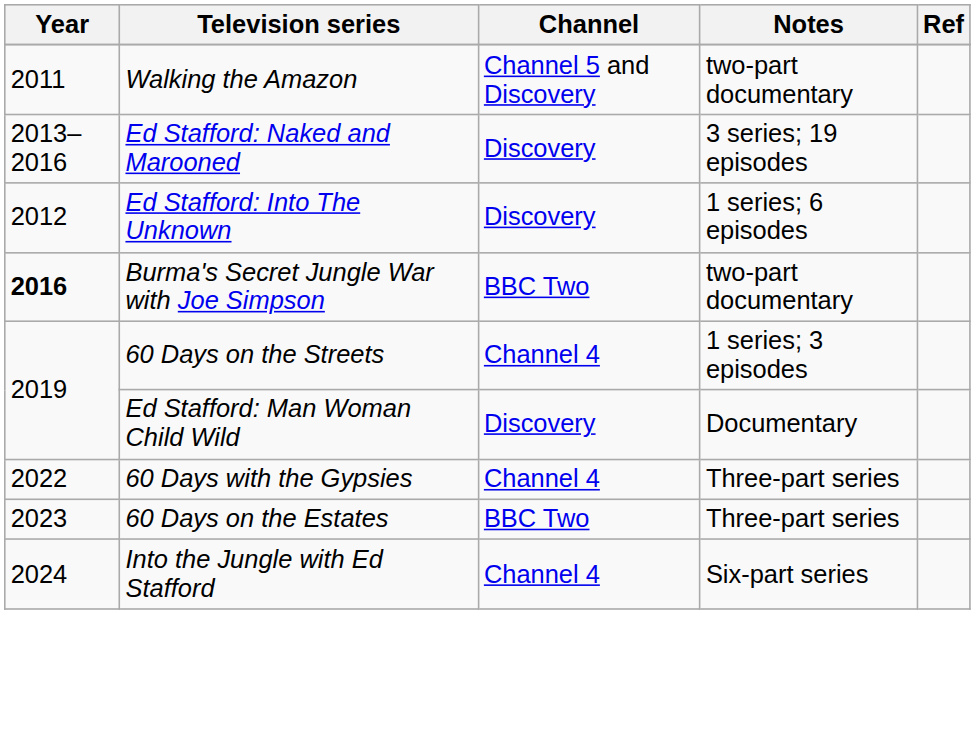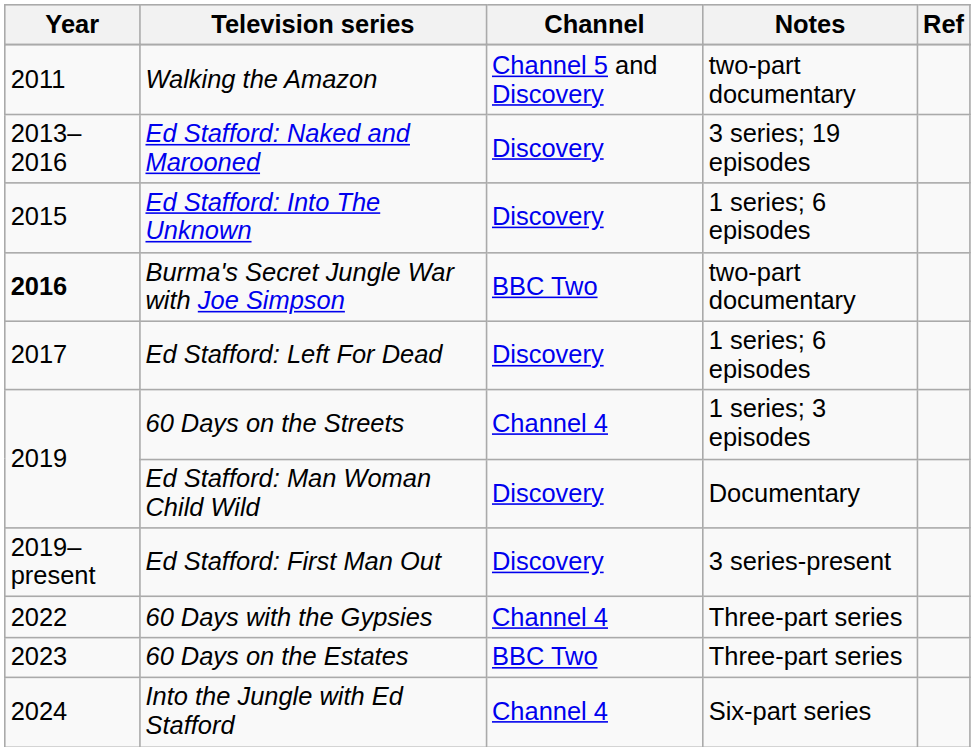 <table class="wikitable">
 <tr>
 <th>Year</th>
 <th>Television series</th>
 <th>Channel</th>
 <th>Notes</th>
 <th>Ref</th>
 </tr>
 <tr>
 </tr>
 <tr>
 <td>2011</td>
 <td><em> Walking the Amazon</em></td>
 <td><a href='#'>Channel 5</a> and <a href='#'>Discovery</a></td>
 <td>two-part documentary</td>
 <td></td>
 </tr>
 <tr Host>
 <td>2013–2016</td>
 <td><em><a href='#'>Ed Stafford: Naked and Marooned</a></em></td>
 <td><a href='#'>Discovery</a></td>
 <td>3 series; 19 episodes</td>
 <td></td>
 </tr>
 <tr>
-<td>2012</td>
+<td>2015</td>
 <td><em> <a href='#'>Ed Stafford: Into The Unknown</a></em></td>
 <td><a href='#'>Discovery</a></td>
 <td>1 series; 6 episodes</td>
 <td></td>
 </tr>
 <tr>
 <td><strong>2016</strong></td>
 <td><em> Burma's Secret Jungle War with <a href='#'>Joe Simpson</a></em></td>
 <td><a href='#'>BBC Two</a></td>
 <td>two-part documentary</td>
 <td></td>
 </tr>
 <tr>
+<td>2017</td>
+<td><em>  Ed Stafford: Left For Dead</em></td>
+<td><a href='#'>Discovery</a></td>
+<td>1 series; 6 episodes</td>
+<td></td>
+</tr>
+<tr>
 <td rowspan="2">2019</td>
 <td><em>  60 Days on the Streets</em></td>
 <td><a href='#'>Channel 4</a></td>
 <td>1 series; 3 episodes</td>
 <td></td>
 </tr>
 <tr>
 <td><em>  Ed Stafford: Man Woman Child Wild</em></td>
 <td><a href='#'>Discovery</a></td>
 <td>Documentary</td>
+<td></td>
+</tr>
+<tr>
+<td>2019–present</td>
+<td><em>  Ed Stafford: First Man Out</em></td>
+<td><a href='#'>Discovery</a></td>
+<td>3 series-present</td>
 <td></td>
 </tr>
 <tr>
 <td>2022</td>
 <td><em>  60 Days with the Gypsies</em></td>
 <td><a href='#'>Channel 4</a></td>
 <td>Three-part series</td>
 <td></td>
 </tr>
 <tr>
 <td>2023</td>
 <td><em>  60 Days on the Estates</em></td>
 <td><a href='#'>BBC Two</a></td>
 <td>Three-part series</td>
 <td></td>
 </tr>
 <tr>
 <td>2024</td>
 <td><em>  Into the Jungle with Ed Stafford</em></td>
 <td><a href='#'>Channel 4</a></td>
 <td>Six-part series</td>
 <td></td>
 </tr>
 </table>
